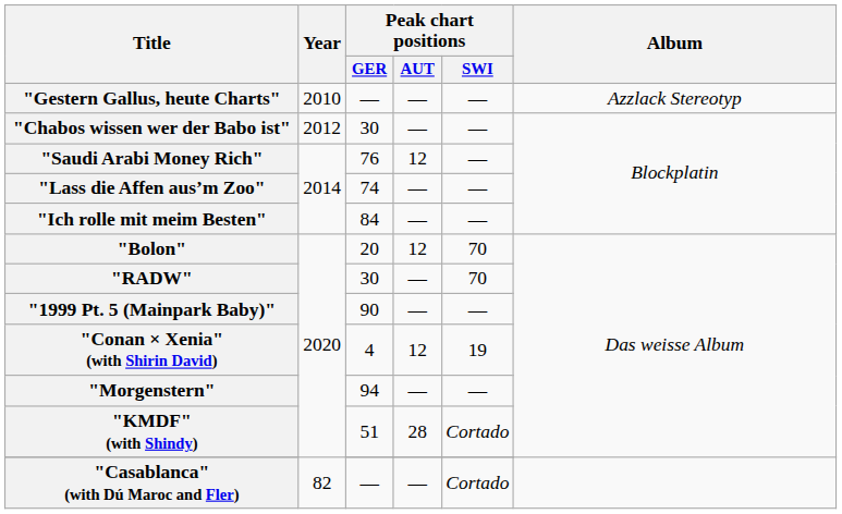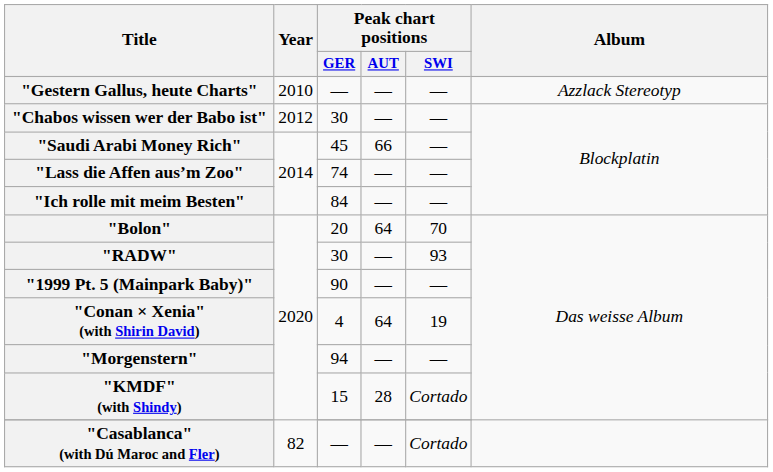 <table class="wikitable plainrowheaders" style="text-align:center;">
 <tr>
 <th scope="col" rowspan="2" style="width:15em;">Title</th>
 <th scope="col" rowspan="2" style="width:1em;">Year</th>
 <th scope="col" colspan="3">Peak chart positions</th>
 <th scope="col" rowspan="2" style="width:16.5em;">Album</th>
 </tr>
 <tr>
 <th style="width:2.5em; font-size:85%"><a href='#'>GER</a><br></th>
 <th style="width:2.5em; font-size:85%"><a href='#'>AUT</a><br></th>
 <th style="width:2.5em; font-size:85%"><a href='#'>SWI</a><br></th>
 </tr>
 <tr>
 <th scope="row">"Gestern Gallus, heute Charts"</th>
 <td>2010</td>
 <td>—</td>
 <td>—</td>
 <td>—</td>
 <td><em>Azzlack Stereotyp</em></td>
 </tr>
 <tr>
 <th scope="row">"Chabos wissen wer der Babo ist"</th>
 <td>2012</td>
 <td>30</td>
 <td>—</td>
 <td>—</td>
 <td rowspan="4"><em>Blockplatin</em></td>
 </tr>
 <tr>
 <th scope="row">"Saudi Arabi Money Rich"</th>
 <td rowspan="3">2014</td>
-<td>76</td>
-<td>12</td>
+<td>45</td>
+<td>66</td>
 <td>—</td>
 </tr>
 <tr>
 <th scope="row">"Lass die Affen aus’m Zoo"</th>
 <td>74</td>
 <td>—</td>
 <td>—</td>
 </tr>
 <tr>
 <th scope="row">"Ich rolle mit meim Besten"</th>
 <td>84</td>
 <td>—</td>
 <td>—</td>
 </tr>
 <tr>
 <th scope="row">"Bolon"</th>
 <td rowspan="7">2020</td>
 <td>20</td>
-<td>12</td>
+<td>64</td>
 <td>70</td>
 <td rowspan="6"><em>Das weisse Album</em></td>
 </tr>
 <tr>
 <th scope="row">"RADW"</th>
 <td>30</td>
 <td>—</td>
-<td>70</td>
+<td>93</td>
 </tr>
 <tr>
 <th scope="row">"1999 Pt. 5 (Mainpark Baby)"</th>
 <td>90</td>
 <td>—</td>
 <td>—</td>
 </tr>
 <tr>
 <th scope="row">"Conan × Xenia"<br><small>(with <a href='#'>Shirin David</a>)</small></th>
 <td>4</td>
-<td>12</td>
+<td>64</td>
 <td>19</td>
 </tr>
 <tr>
 <th scope="row">"Morgenstern"</th>
 <td>94</td>
 <td>—</td>
 <td>—</td>
 </tr>
 <tr>
 <th scope="row">"KMDF"<br><small>(with <a href='#'>Shindy</a>)</small></th>
-<td>51</td>
+<td>15</td>
 <td>28</td>
 <td><em>Cortado</em></td>
 </tr>
 <tr>
 </tr>
 <tr>
 <th scope="row">"Casablanca"<br><small>(with Dú Maroc and <a href='#'>Fler</a>)</small></th>
 <td>82</td>
 <td>—</td>
 <td>—</td>
 <td><em>Cortado</em></td>
 </tr>
 </table>
